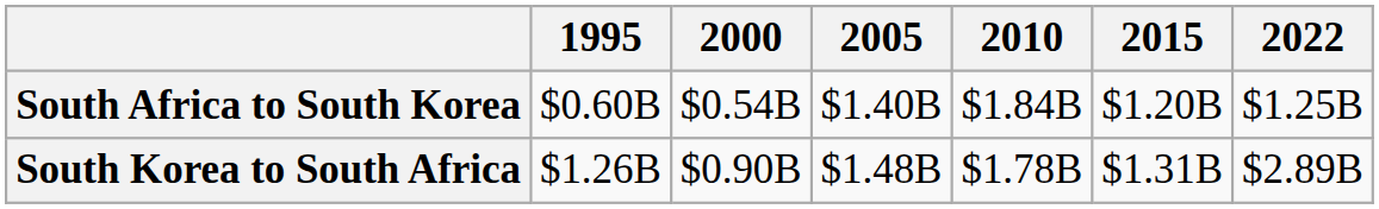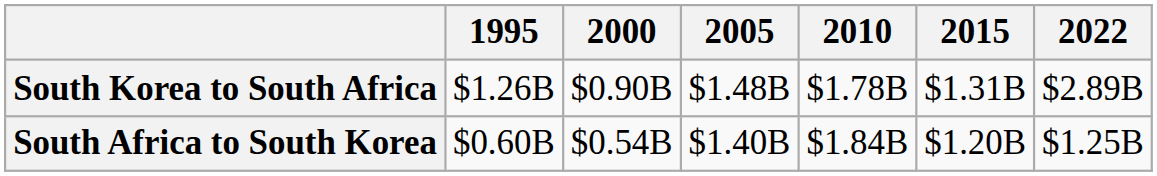 <table class="wikitable">
 <tr>
 <th></th>
 <th>1995</th>
 <th>2000</th>
 <th>2005</th>
 <th>2010</th>
 <th>2015</th>
 <th>2022</th>
 </tr>
 <tr>
+<th>South Korea to South Africa</th>
+<td>$1.26B</td>
+<td>$0.90B</td>
+<td>$1.48B</td>
+<td>$1.78B</td>
+<td>$1.31B</td>
+<td>$2.89B</td>
+</tr>
+<tr>
 <th>South Africa to South Korea</th>
 <td>$0.60B</td>
 <td>$0.54B</td>
 <td>$1.40B</td>
 <td>$1.84B</td>
 <td>$1.20B</td>
 <td>$1.25B</td>
 </tr>
-<tr>
-<th>South Korea to South Africa</th>
-<td>$1.26B</td>
-<td>$0.90B</td>
-<td>$1.48B</td>
-<td>$1.78B</td>
-<td>$1.31B</td>
-<td>$2.89B</td>
-</tr>
 </table>
